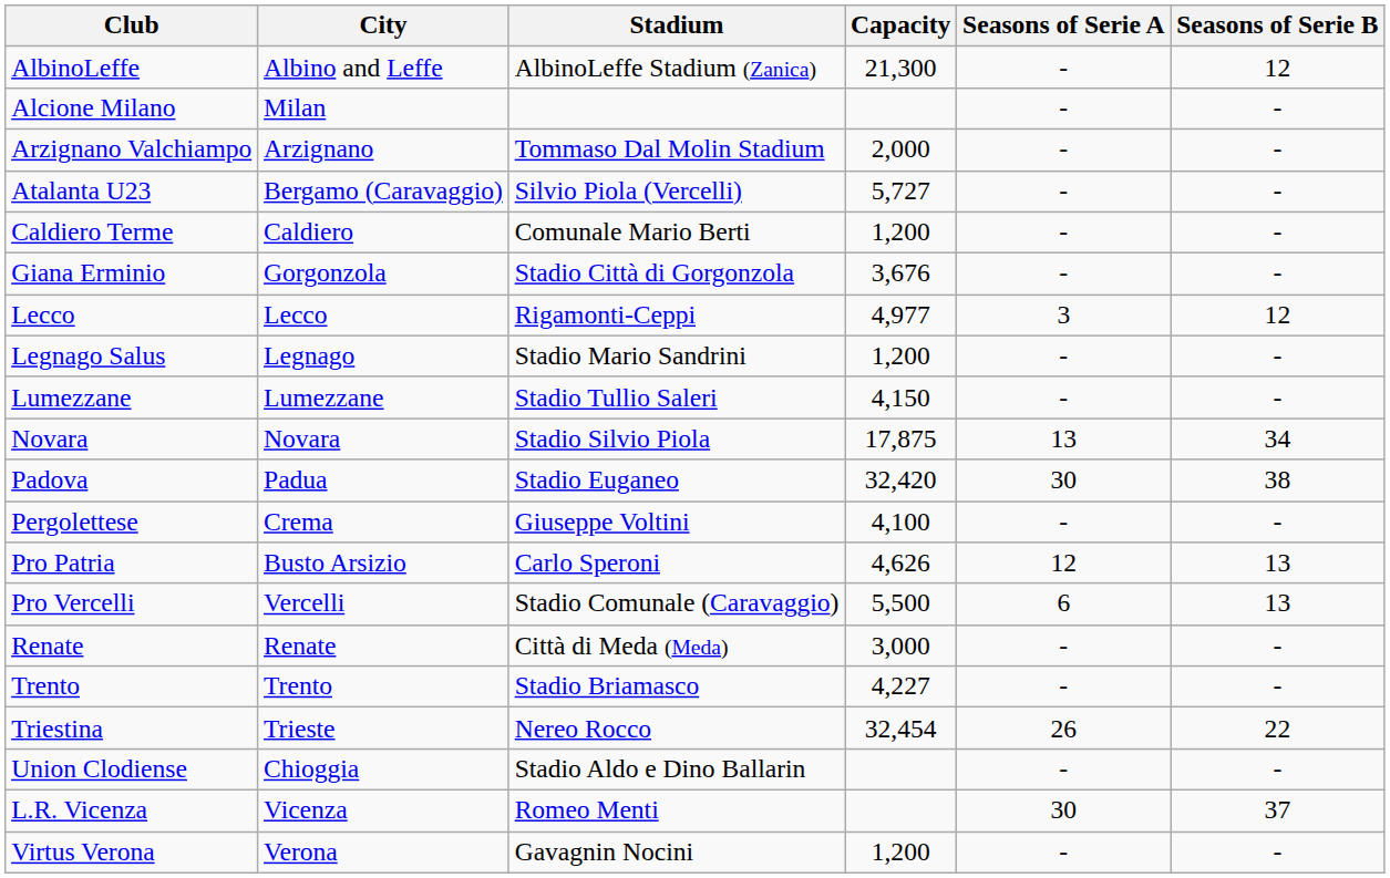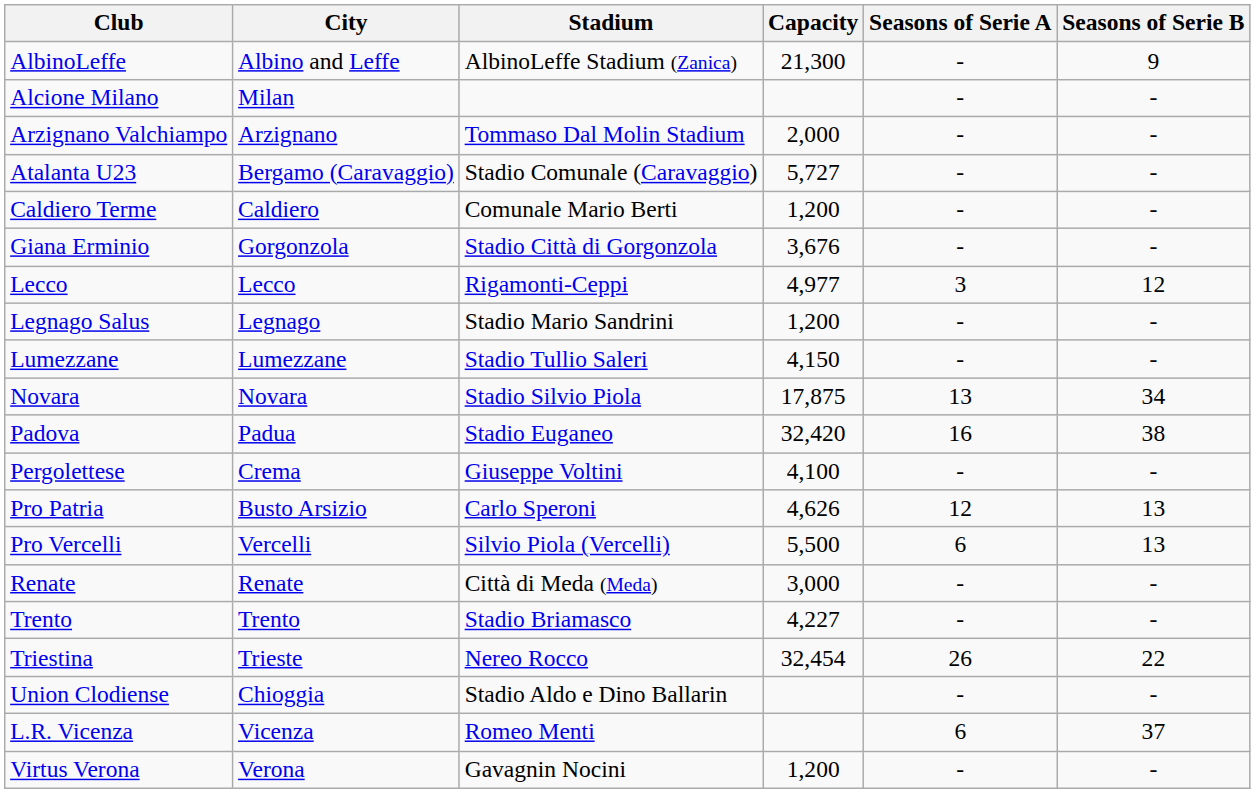 <table class="wikitable sortable">
 <tr>
 <th>Club</th>
 <th>City</th>
 <th>Stadium</th>
 <th>Capacity</th>
 <th>Seasons of Serie A</th>
 <th>Seasons of Serie B</th>
 </tr>
 <tr>
 <td><a href='#'>AlbinoLeffe</a></td>
 <td><a href='#'>Albino</a> and <a href='#'>Leffe</a></td>
 <td>AlbinoLeffe Stadium <small>(<a href='#'>Zanica</a>)</small></td>
 <td style="text-align:center;">21,300</td>
 <td style="text-align:center;">-</td>
-<td style="text-align:center;">12</td>
+<td style="text-align:center;">9</td>
 </tr>
 <tr>
 <td><a href='#'>Alcione Milano</a></td>
 <td><a href='#'>Milan</a></td>
 <td></td>
 <td></td>
 <td style="text-align:center;">-</td>
 <td style="text-align:center;">-</td>
 </tr>
 <tr>
 <td><a href='#'>Arzignano Valchiampo</a></td>
 <td><a href='#'>Arzignano</a></td>
 <td><a href='#'>Tommaso Dal Molin Stadium</a></td>
 <td style="text-align:center;">2,000</td>
 <td style="text-align:center;">-</td>
 <td style="text-align:center;">-</td>
 </tr>
 <tr>
 <td><a href='#'>Atalanta U23</a></td>
 <td><a href='#'>Bergamo (Caravaggio)</a></td>
-<td><a href='#'>Silvio Piola (Vercelli)</a></td>
+<td>Stadio Comunale (<a href='#'>Caravaggio</a>)</td>
 <td style="text-align:center;">5,727</td>
 <td style="text-align:center;">-</td>
 <td style="text-align:center;">-</td>
 </tr>
 <tr>
 <td><a href='#'>Caldiero Terme</a></td>
 <td><a href='#'>Caldiero</a></td>
 <td>Comunale Mario Berti</td>
 <td style="text-align:center;">1,200</td>
 <td style="text-align:center;">-</td>
 <td style="text-align:center;">-</td>
 </tr>
 <tr>
 <td><a href='#'>Giana Erminio</a></td>
 <td><a href='#'>Gorgonzola</a></td>
 <td><a href='#'>Stadio Città di Gorgonzola</a></td>
 <td style="text-align:center;">3,676</td>
 <td style="text-align:center;">-</td>
 <td style="text-align:center;">-</td>
 </tr>
 <tr>
 <td><a href='#'>Lecco</a></td>
 <td><a href='#'>Lecco</a></td>
 <td><a href='#'>Rigamonti-Ceppi</a></td>
 <td style="text-align:center;">4,977</td>
 <td style="text-align:center;">3</td>
 <td style="text-align:center;">12</td>
 </tr>
 <tr>
 <td><a href='#'>Legnago Salus</a></td>
 <td><a href='#'>Legnago</a></td>
 <td>Stadio Mario Sandrini</td>
 <td style="text-align:center;">1,200</td>
 <td style="text-align:center;">-</td>
 <td style="text-align:center;">-</td>
 </tr>
 <tr>
 <td><a href='#'>Lumezzane</a></td>
 <td><a href='#'>Lumezzane</a></td>
 <td><a href='#'>Stadio Tullio Saleri</a></td>
 <td style="text-align:center;">4,150</td>
 <td style="text-align:center;">-</td>
 <td style="text-align:center;">-</td>
 </tr>
 <tr>
 <td><a href='#'>Novara</a></td>
 <td><a href='#'>Novara</a></td>
 <td><a href='#'>Stadio Silvio Piola</a></td>
 <td style="text-align:center;">17,875</td>
 <td style="text-align:center;">13</td>
 <td style="text-align:center;">34</td>
 </tr>
 <tr>
 <td><a href='#'>Padova</a></td>
 <td><a href='#'>Padua</a></td>
 <td><a href='#'>Stadio Euganeo</a></td>
 <td style="text-align:center;">32,420</td>
-<td style="text-align:center;">30</td>
+<td style="text-align:center;">16</td>
 <td style="text-align:center;">38</td>
 </tr>
 <tr>
 <td><a href='#'>Pergolettese</a></td>
 <td><a href='#'>Crema</a></td>
 <td><a href='#'>Giuseppe Voltini</a></td>
 <td style="text-align:center;">4,100</td>
 <td style="text-align:center;">-</td>
 <td style="text-align:center;">-</td>
 </tr>
 <tr>
 <td><a href='#'>Pro Patria</a></td>
 <td><a href='#'>Busto Arsizio</a></td>
 <td><a href='#'>Carlo Speroni</a></td>
 <td style="text-align:center;">4,626</td>
 <td style="text-align:center;">12</td>
 <td style="text-align:center;">13</td>
 </tr>
 <tr>
 <td><a href='#'>Pro Vercelli</a></td>
 <td><a href='#'>Vercelli</a></td>
-<td>Stadio Comunale (<a href='#'>Caravaggio</a>)</td>
+<td><a href='#'>Silvio Piola (Vercelli)</a></td>
 <td style="text-align:center;">5,500</td>
 <td style="text-align:center;">6</td>
 <td style="text-align:center;">13</td>
 </tr>
 <tr>
 <td><a href='#'>Renate</a></td>
 <td><a href='#'>Renate</a></td>
 <td>Città di Meda <small>(<a href='#'>Meda</a>)</small></td>
 <td style="text-align:center;">3,000</td>
 <td style="text-align:center;">-</td>
 <td style="text-align:center;">-</td>
 </tr>
 <tr>
 <td><a href='#'>Trento</a></td>
 <td><a href='#'>Trento</a></td>
 <td><a href='#'>Stadio Briamasco</a></td>
 <td style="text-align:center;">4,227</td>
 <td style="text-align:center;">-</td>
 <td style="text-align:center;">-</td>
 </tr>
 <tr>
 <td><a href='#'>Triestina</a></td>
 <td><a href='#'>Trieste</a></td>
 <td><a href='#'>Nereo Rocco</a></td>
 <td style="text-align:center;">32,454</td>
 <td style="text-align:center;">26</td>
 <td style="text-align:center;">22</td>
 </tr>
 <tr>
 <td><a href='#'>Union Clodiense</a></td>
 <td><a href='#'>Chioggia</a></td>
 <td>Stadio Aldo e Dino Ballarin</td>
 <td style="text-align:center;"></td>
 <td style="text-align:center;">-</td>
 <td style="text-align:center;">-</td>
 </tr>
 <tr>
 <td><a href='#'>L.R. Vicenza</a></td>
 <td><a href='#'>Vicenza</a></td>
 <td><a href='#'>Romeo Menti</a></td>
 <td style="text-align:center;"></td>
-<td style="text-align:center;">30</td>
+<td style="text-align:center;">6</td>
 <td style="text-align:center;">37</td>
 </tr>
 <tr>
 <td><a href='#'>Virtus Verona</a></td>
 <td><a href='#'>Verona</a></td>
 <td>Gavagnin Nocini</td>
 <td style="text-align:center;">1,200</td>
 <td style="text-align:center;">-</td>
 <td style="text-align:center;">-</td>
 </tr>
 </table>
